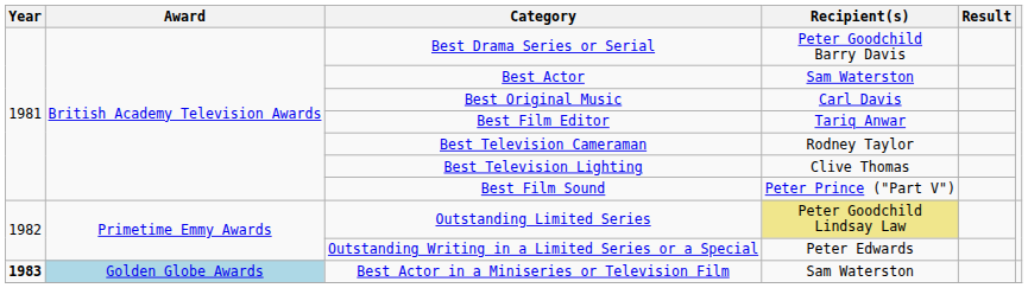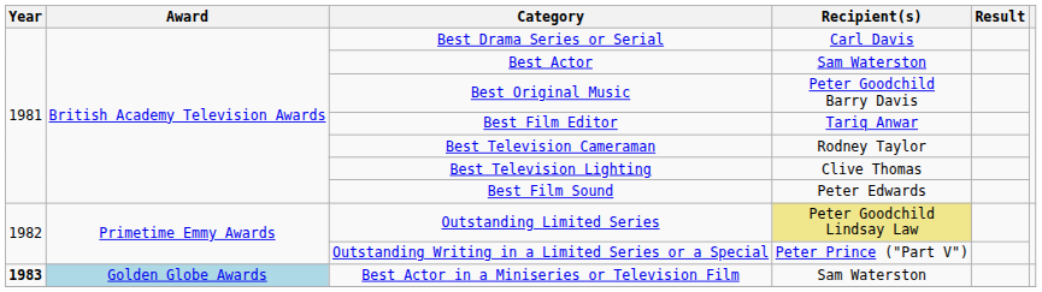 <table class="wikitable sortable plainrowheaders" style="text-align:center;">
 <tr>
 <th scope="col">Year</th>
 <th scope="col">Award</th>
 <th scope="col">Category</th>
 <th scope="col">Recipient(s)</th>
 <th scope="col">Result</th>
 <th scope="col" class="unsortable"></th>
 </tr>
 <tr>
 <td rowspan="7">1981</td>
 <td rowspan="7"><a href='#'>British Academy Television Awards</a></td>
 <td><a href='#'>Best Drama Series or Serial</a></td>
-<td><a href='#'>Peter Goodchild</a> <br> Barry Davis</td>
+<td><a href='#'>Carl Davis</a></td>
 <td></td>
 <td rowspan="7"></td>
 </tr>
 <tr>
 <td><a href='#'>Best Actor</a></td>
 <td><a href='#'>Sam Waterston</a></td>
 <td></td>
 </tr>
 <tr>
 <td><a href='#'>Best Original Music</a></td>
-<td><a href='#'>Carl Davis</a></td>
+<td><a href='#'>Peter Goodchild</a> <br> Barry Davis</td>
 <td></td>
 </tr>
 <tr>
 <td><a href='#'>Best Film Editor</a></td>
 <td><a href='#'>Tariq Anwar</a></td>
 <td></td>
 </tr>
 <tr>
 <td><a href='#'>Best Television Cameraman</a></td>
 <td>Rodney Taylor</td>
 <td></td>
 </tr>
 <tr>
 <td><a href='#'>Best Television Lighting</a></td>
 <td>Clive Thomas</td>
 <td></td>
 </tr>
 <tr>
 <td><a href='#'>Best Film Sound</a></td>
-<td><a href='#'>Peter Prince</a> ("Part V")</td>
+<td>Peter Edwards</td>
 <td></td>
 </tr>
 <tr>
 <td rowspan="2">1982</td>
 <td rowspan="2"><a href='#'>Primetime Emmy Awards</a></td>
 <td><a href='#'>Outstanding Limited Series</a></td>
 <td style="background: khaki;">Peter Goodchild <br> Lindsay Law</td>
 <td></td>
 <td rowspan="2"></td>
 </tr>
 <tr>
 <td><a href='#'>Outstanding Writing in a Limited Series or a Special</a></td>
-<td>Peter Edwards</td>
+<td><a href='#'>Peter Prince</a> ("Part V")</td>
 <td></td>
 </tr>
 <tr>
 <td><strong>1983</strong></td>
 <td style="background: lightblue;"><a href='#'>Golden Globe Awards</a></td>
 <td><a href='#'>Best Actor in a Miniseries or Television Film</a></td>
 <td>Sam Waterston</td>
 <td></td>
 <td></td>
 </tr>
 <tr>
 </tr>
 </table>
